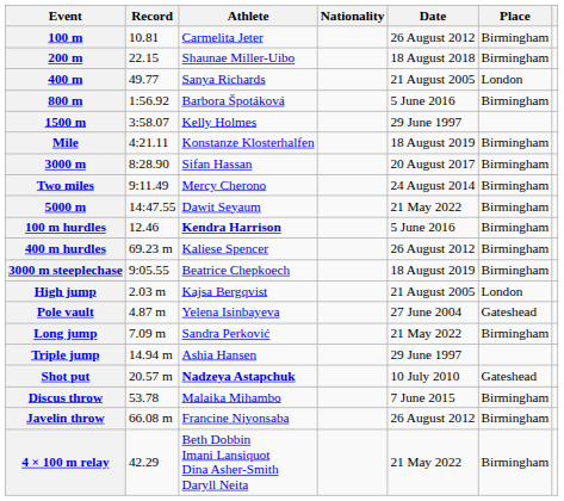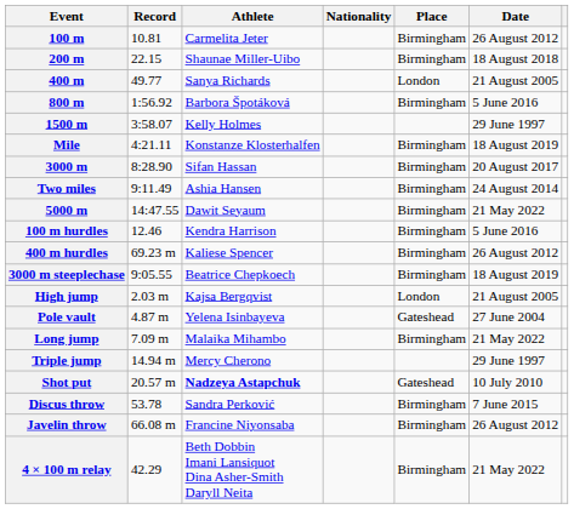 <table class="wikitable plainrowheaders sticky-header">
 <tr>
 <th scope="col">Event</th>
 <th scope="col">Record</th>
 <th scope="col">Athlete</th>
 <th scope="col">Nationality</th>
+<th scope="col">Place</th>
 <th scope="col">Date</th>
-<th scope="col">Place</th>
 <th scope="col"></th>
 </tr>
 <tr>
 <th scope="row"><a href='#'>100 m</a></th>
 <td>10.81 </td>
 <td><a href='#'>Carmelita Jeter</a></td>
 <td></td>
+<td>Birmingham</td>
 <td>26 August 2012</td>
-<td>Birmingham</td>
 <td></td>
 </tr>
 <tr>
 <th scope="row"><a href='#'>200 m</a></th>
 <td>22.15 </td>
 <td><a href='#'>Shaunae Miller-Uibo</a></td>
 <td></td>
+<td>Birmingham</td>
 <td>18 August 2018</td>
-<td>Birmingham</td>
 <td></td>
 </tr>
 <tr>
 <th scope="row"><a href='#'>400 m</a></th>
 <td>49.77</td>
 <td><a href='#'>Sanya Richards</a></td>
 <td></td>
+<td>London</td>
 <td>21 August 2005</td>
-<td>London</td>
 <td></td>
 </tr>
 <tr>
 <th scope="row"><a href='#'>800 m</a></th>
 <td>1:56.92</td>
 <td><a href='#'>Barbora Špotáková</a></td>
 <td></td>
+<td>Birmingham</td>
 <td>5 June 2016</td>
-<td>Birmingham</td>
 <td></td>
 </tr>
 <tr>
 <th scope="row"><a href='#'>1500 m</a></th>
 <td>3:58.07</td>
 <td><a href='#'>Kelly Holmes</a></td>
 <td></td>
+<td></td>
 <td>29 June 1997</td>
-<td></td>
 <td></td>
 </tr>
 <tr>
 <th scope="row"><a href='#'>Mile</a></th>
 <td>4:21.11</td>
 <td><a href='#'>Konstanze Klosterhalfen</a></td>
 <td></td>
+<td>Birmingham</td>
 <td>18 August 2019</td>
-<td>Birmingham</td>
 <td></td>
 </tr>
 <tr>
 <th scope="row"><a href='#'>3000 m</a></th>
 <td>8:28.90</td>
 <td><a href='#'>Sifan Hassan</a></td>
 <td></td>
+<td>Birmingham</td>
 <td>20 August 2017</td>
-<td>Birmingham</td>
 <td></td>
 </tr>
 <tr>
 <th scope="row"><a href='#'>Two miles</a></th>
 <td>9:11.49</td>
-<td><a href='#'>Mercy Cherono</a></td>
+<td><a href='#'>Ashia Hansen</a></td>
 <td></td>
+<td>Birmingham</td>
 <td>24 August 2014</td>
-<td>Birmingham</td>
 <td></td>
 </tr>
 <tr>
 <th scope="row"><a href='#'>5000 m</a></th>
 <td>14:47.55</td>
 <td><a href='#'>Dawit Seyaum</a></td>
 <td></td>
+<td>Birmingham</td>
 <td>21 May 2022</td>
-<td>Birmingham</td>
 <td></td>
 </tr>
 <tr>
 <th scope="row"><a href='#'>100 m hurdles</a></th>
 <td>12.46 </td>
-<td><strong><a href='#'>Kendra Harrison</a></strong></td>
+<td><a href='#'>Kendra Harrison</a></td>
 <td></td>
+<td>Birmingham</td>
 <td>5 June 2016</td>
-<td>Birmingham</td>
 <td></td>
 </tr>
 <tr>
 <th scope="row"><a href='#'>400 m hurdles</a></th>
 <td>69.23 m</td>
 <td><a href='#'>Kaliese Spencer</a></td>
 <td></td>
+<td>Birmingham</td>
 <td>26 August 2012</td>
-<td>Birmingham</td>
 <td></td>
 </tr>
 <tr>
 <th scope="row"><a href='#'>3000 m steeplechase</a></th>
 <td>9:05.55</td>
 <td><a href='#'>Beatrice Chepkoech</a></td>
 <td></td>
+<td>Birmingham</td>
 <td>18 August 2019</td>
-<td>Birmingham</td>
 <td></td>
 </tr>
 <tr>
 <th scope="row"><a href='#'>High jump</a></th>
 <td>2.03 m</td>
 <td><a href='#'>Kajsa Bergqvist</a></td>
 <td></td>
+<td>London</td>
 <td>21 August 2005</td>
-<td>London</td>
 <td></td>
 </tr>
 <tr>
 <th scope="row"><a href='#'>Pole vault</a></th>
 <td>4.87 m</td>
 <td><a href='#'>Yelena Isinbayeva</a></td>
 <td></td>
+<td>Gateshead</td>
 <td>27 June 2004</td>
-<td>Gateshead</td>
 <td></td>
 </tr>
 <tr>
 <th scope="row"><a href='#'>Long jump</a></th>
 <td>7.09 m </td>
-<td><a href='#'>Sandra Perković</a></td>
+<td><a href='#'>Malaika Mihambo</a></td>
 <td></td>
+<td>Birmingham</td>
 <td>21 May 2022</td>
-<td>Birmingham</td>
 <td></td>
 </tr>
 <tr>
 <th scope="row"><a href='#'>Triple jump</a></th>
 <td>14.94 m</td>
-<td><a href='#'>Ashia Hansen</a></td>
+<td><a href='#'>Mercy Cherono</a></td>
+<td></td>
 <td></td>
 <td>29 June 1997</td>
-<td></td>
 <td></td>
 </tr>
 <tr>
 <th scope="row"><a href='#'>Shot put</a></th>
 <td>20.57 m</td>
 <td><strong><a href='#'>Nadzeya Astapchuk</a></strong></td>
 <td></td>
+<td>Gateshead</td>
 <td>10 July 2010</td>
-<td>Gateshead</td>
 <td></td>
 </tr>
 <tr>
 <th scope="row"><a href='#'>Discus throw</a></th>
 <td>53.78</td>
-<td><a href='#'>Malaika Mihambo</a></td>
+<td><a href='#'>Sandra Perković</a></td>
 <td></td>
+<td>Birmingham</td>
 <td>7 June 2015</td>
-<td>Birmingham</td>
 <td></td>
 </tr>
 <tr>
 <th scope="row"><a href='#'>Javelin throw</a></th>
 <td>66.08 m</td>
 <td><a href='#'>Francine Niyonsaba</a></td>
 <td></td>
+<td>Birmingham</td>
 <td>26 August 2012</td>
-<td>Birmingham</td>
 <td></td>
 </tr>
 <tr>
 <th scope="row"><a href='#'>4 × 100 m relay</a></th>
 <td>42.29</td>
 <td><a href='#'>Beth Dobbin</a><br><a href='#'>Imani Lansiquot</a><br><a href='#'>Dina Asher-Smith</a><br><a href='#'>Daryll Neita</a></td>
 <td></td>
+<td>Birmingham</td>
 <td>21 May 2022</td>
-<td>Birmingham</td>
 <td></td>
 </tr>
 </table>
